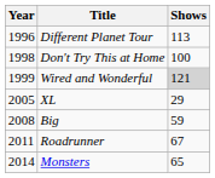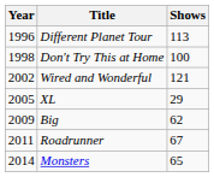 <table class="wikitable sortable">
 <tr>
 <th>Year</th>
 <th>Title</th>
 <th>Shows</th>
 </tr>
 <tr>
 <td>1996</td>
 <td><em>Different Planet Tour</em></td>
 <td>113</td>
 </tr>
 <tr>
 <td>1998</td>
 <td><em>Don't Try This at Home</em></td>
 <td>100</td>
 </tr>
 <tr>
-<td>1999</td>
+<td>2002</td>
 <td><em>Wired and Wonderful</em></td>
-<td style="background: lightgrey;">121</td>
+<td>121</td>
 </tr>
 <tr>
 <td>2005</td>
 <td><em>XL</em></td>
 <td>29</td>
 </tr>
 <tr>
-<td>2008</td>
+<td>2009</td>
 <td><em>Big</em></td>
-<td>59</td>
+<td>62</td>
 </tr>
 <tr>
 <td>2011</td>
 <td><em>Roadrunner</em></td>
 <td>67</td>
 </tr>
 <tr>
 <td>2014</td>
 <td><em><a href='#'>Monsters</a></em></td>
 <td>65</td>
 </tr>
 </table>
